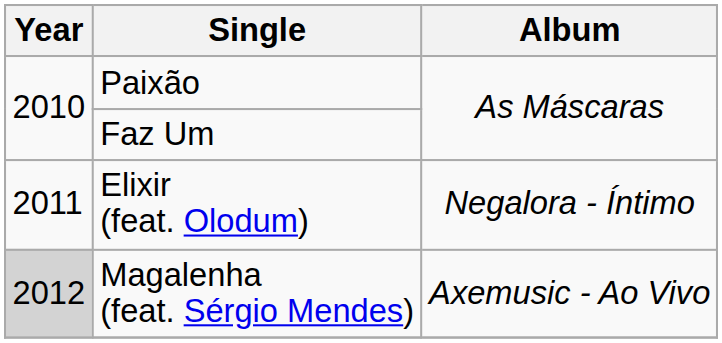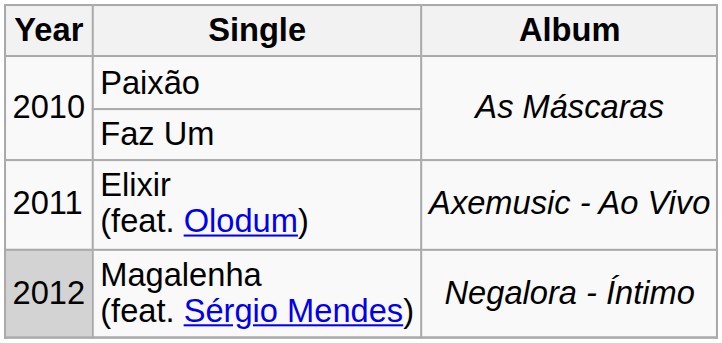 <table class="wikitable">
 <tr>
 <th>Year</th>
 <th>Single</th>
 <th>Album</th>
 </tr>
 <tr>
 <td rowspan="2">2010</td>
 <td>Paixão</td>
 <td align="center" rowspan="2"><em>As Máscaras</em></td>
 </tr>
 <tr>
 <td>Faz Um</td>
 </tr>
 <tr>
 <td rowspan="1">2011</td>
 <td>Elixir<br><span>(feat. <a href='#'>Olodum</a>)</span></td>
-<td align="center" rowspan="1"><em>Negalora - Íntimo</em></td>
+<td align="center" rowspan="1"><em>Axemusic - Ao Vivo</em></td>
 </tr>
 <tr>
 <td rowspan="1" style="background: lightgrey;">2012</td>
 <td>Magalenha<br><span>(feat. <a href='#'>Sérgio Mendes</a>)</span></td>
-<td align="center" rowspan="1"><em>Axemusic - Ao Vivo</em></td>
+<td align="center" rowspan="1"><em>Negalora - Íntimo</em></td>
 </tr>
 <tr>
 </tr>
 </table>
